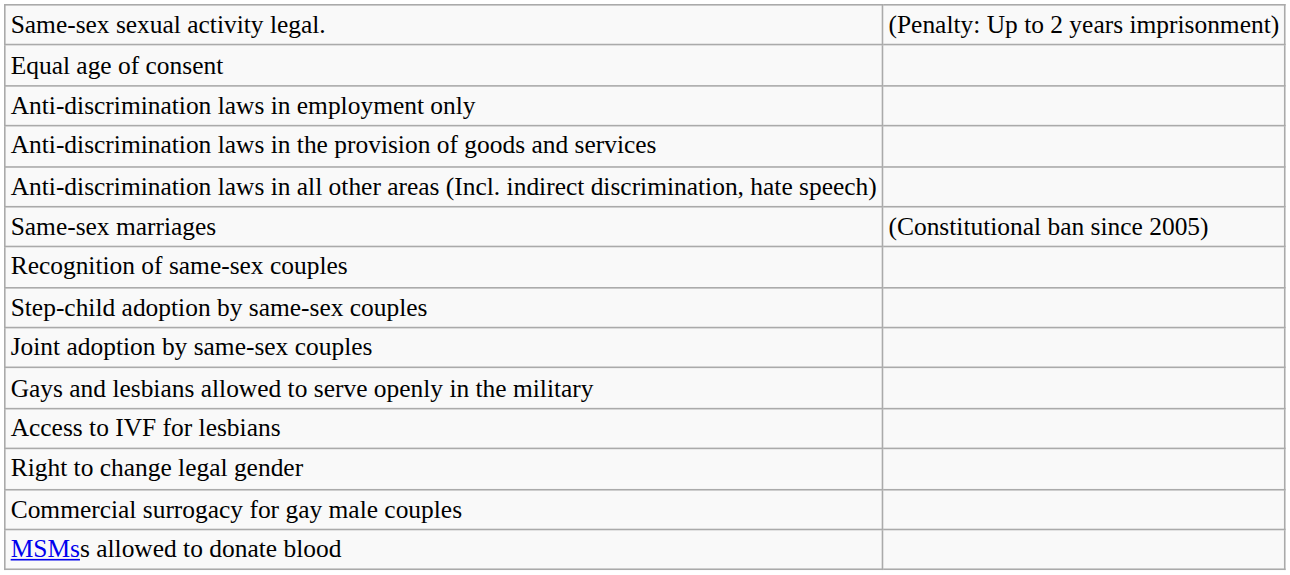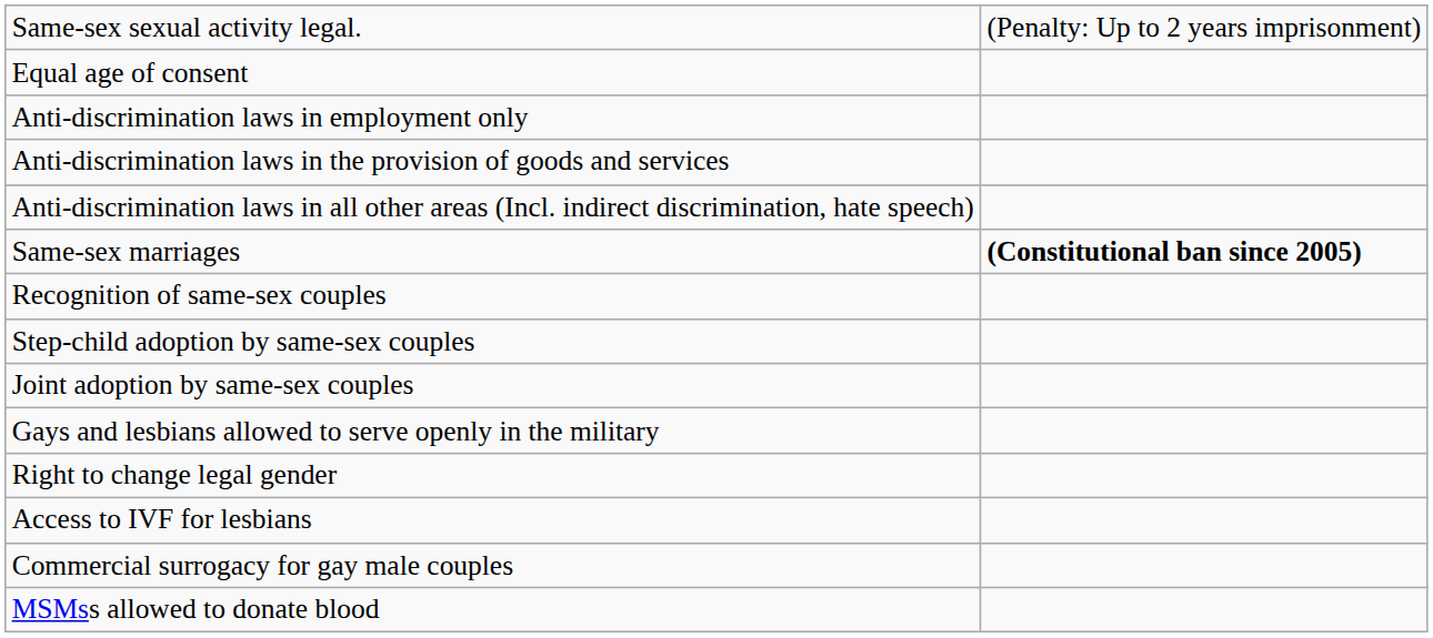 <table class="wikitable">
 <tr>
 <td>Same-sex sexual activity legal.</td>
 <td> (Penalty: Up to 2 years imprisonment)</td>
 </tr>
 <tr>
 <td>Equal age of consent</td>
 <td></td>
 </tr>
 <tr>
 <td>Anti-discrimination laws in employment only</td>
 <td></td>
 </tr>
 <tr>
 <td>Anti-discrimination laws in the provision of goods and services</td>
 <td></td>
 </tr>
 <tr>
 <td>Anti-discrimination laws in all other areas (Incl. indirect discrimination, hate speech)</td>
 <td></td>
 </tr>
 <tr>
 <td>Same-sex marriages</td>
-<td> (Constitutional ban since 2005)</td>
+<td><strong> (Constitutional ban since 2005)</strong></td>
 </tr>
 <tr>
 <td>Recognition of same-sex couples</td>
 <td></td>
 </tr>
 <tr>
 <td>Step-child adoption by same-sex couples</td>
 <td></td>
 </tr>
 <tr>
 <td>Joint adoption by same-sex couples</td>
 <td></td>
 </tr>
 <tr>
 <td>Gays and lesbians allowed to serve openly in the military</td>
 <td></td>
 </tr>
 <tr>
-<td>Access to IVF for lesbians</td>
+<td>Right to change legal gender</td>
 <td></td>
 </tr>
 <tr>
-<td>Right to change legal gender</td>
+<td>Access to IVF for lesbians</td>
 <td></td>
 </tr>
 <tr>
 <td>Commercial surrogacy for gay male couples</td>
 <td></td>
 </tr>
 <tr>
 <td><a href='#'>MSMs</a>s allowed to donate blood</td>
 <td></td>
 </tr>
 </table>
